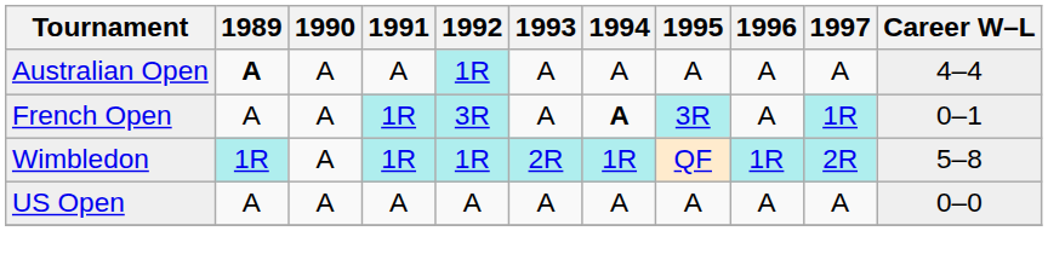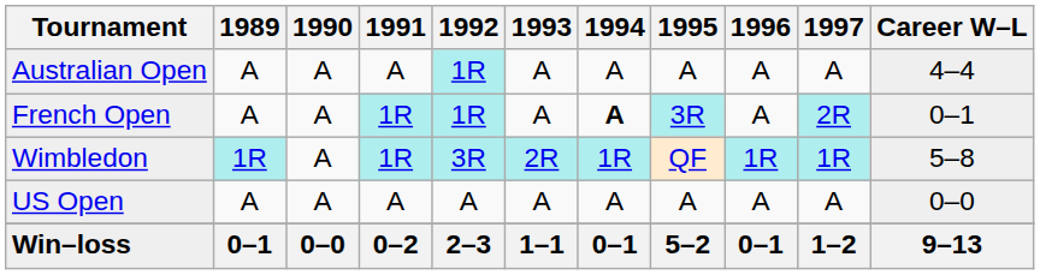 <table class=wikitable style=text-align:center;font-size:98%>
 <tr>
 <th>Tournament</th>
 <th>1989</th>
 <th>1990</th>
 <th>1991</th>
 <th>1992</th>
 <th>1993</th>
 <th>1994</th>
 <th>1995</th>
 <th>1996</th>
 <th>1997</th>
 <th>Career W–L</th>
 </tr>
 <tr>
 <td bgcolor=#efefef align=left><a href='#'>Australian Open</a></td>
-<td align="center"><strong>A</strong></td>
+<td align="center">A</td>
 <td align="center">A</td>
 <td align="center">A</td>
 <td align="center" style="background:#afeeee;"><a href='#'>1R</a></td>
 <td align="center">A</td>
 <td align="center">A</td>
 <td align="center">A</td>
 <td align="center">A</td>
 <td align="center">A</td>
 <td align="center" style="background:#EFEFEF;">4–4</td>
 </tr>
 <tr>
 <td bgcolor=#efefef align=left><a href='#'>French Open</a></td>
 <td align="center">A</td>
 <td align="center">A</td>
 <td align="center" style="background:#afeeee;"><a href='#'>1R</a></td>
-<td align="center" style="background:#afeeee;"><a href='#'>3R</a></td>
+<td align="center" style="background:#afeeee;"><a href='#'>1R</a></td>
 <td align="center">A</td>
 <td align="center"><strong>A</strong></td>
 <td align="center" style="background:#afeeee;"><a href='#'>3R</a></td>
 <td align="center">A</td>
-<td align="center" style="background:#afeeee;"><a href='#'>1R</a></td>
+<td align="center" style="background:#afeeee;"><a href='#'>2R</a></td>
 <td align="center" style="background:#EFEFEF;">0–1</td>
 </tr>
 <tr>
 <td bgcolor=#efefef align=left><a href='#'>Wimbledon</a></td>
 <td align="center" style="background:#afeeee;"><a href='#'>1R</a></td>
 <td align="center">A</td>
 <td align="center" style="background:#afeeee;"><a href='#'>1R</a></td>
-<td align="center" style="background:#afeeee;"><a href='#'>1R</a></td>
+<td align="center" style="background:#afeeee;"><a href='#'>3R</a></td>
 <td align="center" style="background:#afeeee;"><a href='#'>2R</a></td>
 <td align="center" style="background:#afeeee;"><a href='#'>1R</a></td>
 <td align="center" style="background:#ffebcd;"><a href='#'>QF</a></td>
 <td align="center" style="background:#afeeee;"><a href='#'>1R</a></td>
-<td align="center" style="background:#afeeee;"><a href='#'>2R</a></td>
+<td align="center" style="background:#afeeee;"><a href='#'>1R</a></td>
 <td align="center" style="background:#EFEFEF;">5–8</td>
 </tr>
 <tr>
 <td bgcolor=#efefef align=left><a href='#'>US Open</a></td>
 <td align="center">A</td>
 <td align="center">A</td>
 <td align="center">A</td>
 <td align="center">A</td>
 <td align="center">A</td>
 <td align="center">A</td>
 <td align="center">A</td>
 <td align="center">A</td>
 <td align="center">A</td>
 <td align="center" style="background:#EFEFEF;">0–0</td>
 </tr>
 <tr>
 </tr>
+<tr>
+<td bgcolor=#efefef align=left><strong>Win–loss</strong></td>
+<th>0–1</th>
+<th>0–0</th>
+<th>0–2</th>
+<th>2–3</th>
+<th>1–1</th>
+<th>0–1</th>
+<th>5–2</th>
+<th>0–1</th>
+<th>1–2</th>
+<th>9–13</th>
+</tr>
 </table>
